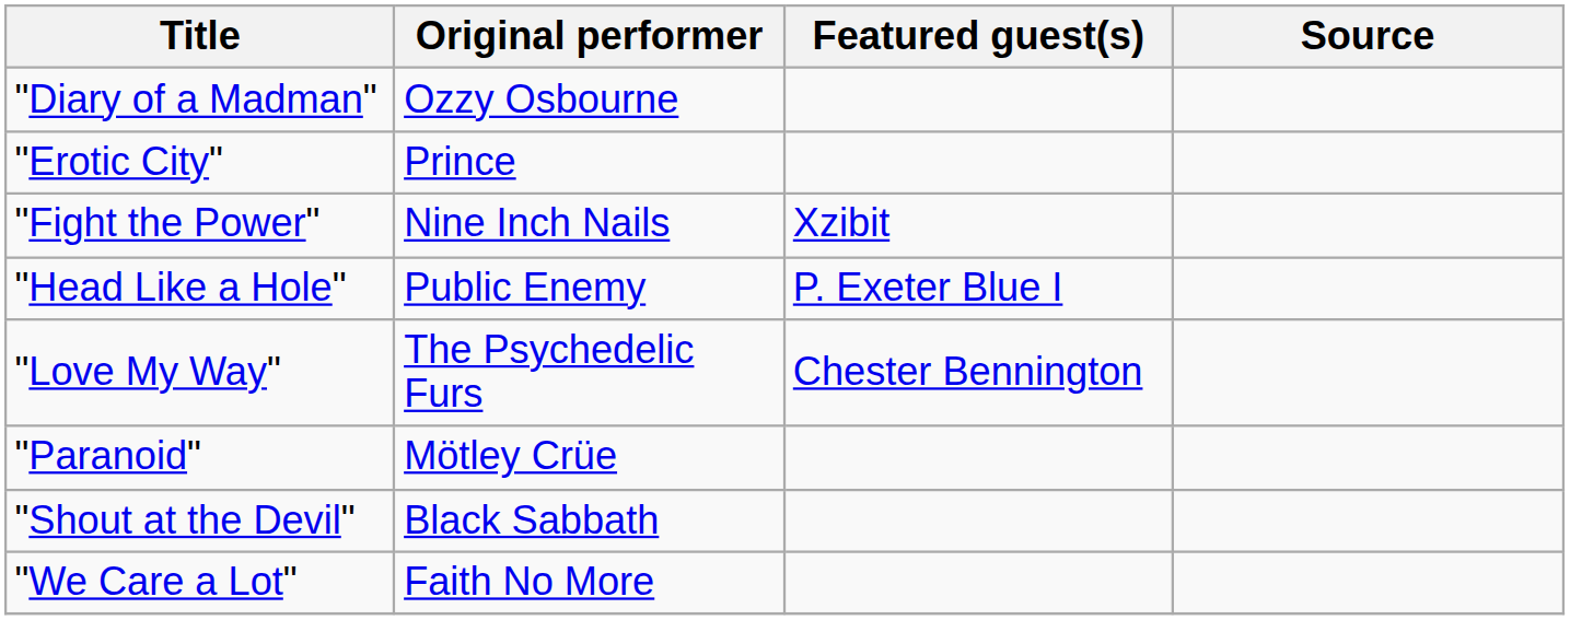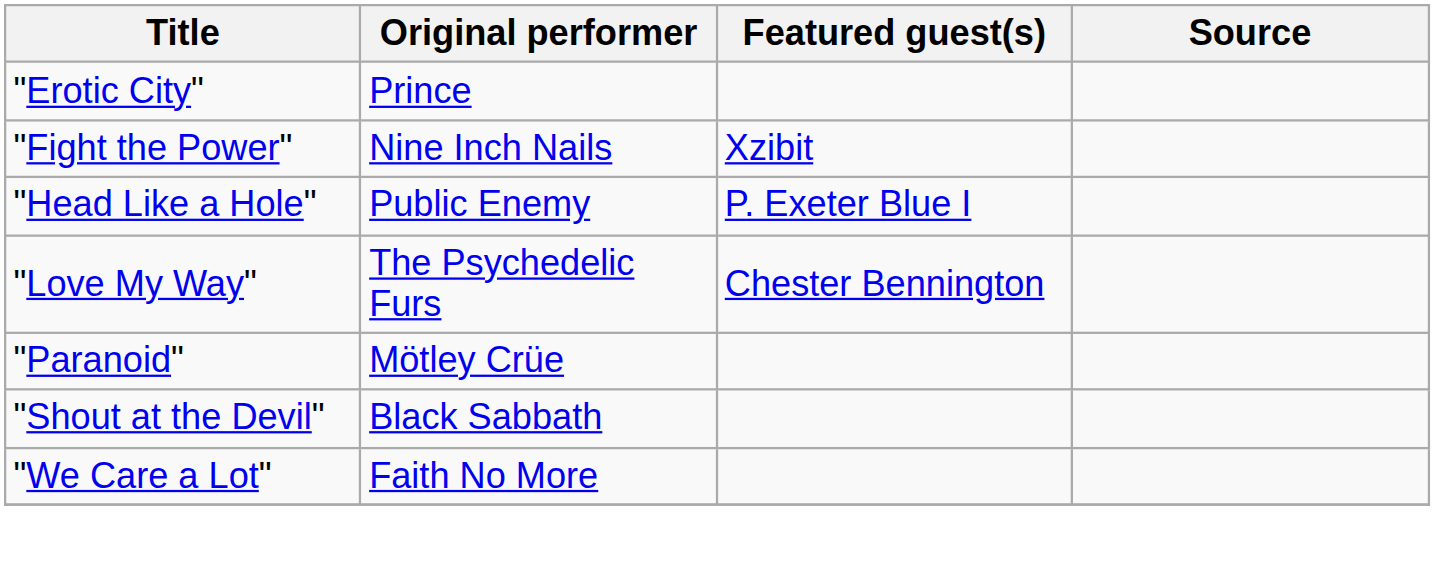 <table class="wikitable">
 <tr>
 <th align="center" width="150">Title</th>
 <th align="center" width="150">Original performer</th>
 <th align="center" width="150">Featured guest(s)</th>
 <th align="center" width="150">Source</th>
-</tr>
-<tr>
-<td>"<a href='#'>Diary of a Madman</a>"</td>
-<td><a href='#'>Ozzy Osbourne</a></td>
-<td></td>
-<td></td>
 </tr>
 <tr>
 <td>"<a href='#'>Erotic City</a>"</td>
 <td><a href='#'>Prince</a></td>
 <td></td>
 <td></td>
 </tr>
 <tr>
 <td>"<a href='#'>Fight the Power</a>"</td>
 <td><a href='#'>Nine Inch Nails</a></td>
 <td><a href='#'>Xzibit</a></td>
 <td></td>
 </tr>
 <tr>
 <td>"<a href='#'>Head Like a Hole</a>"</td>
 <td><a href='#'>Public Enemy</a></td>
 <td><a href='#'>P. Exeter Blue I</a></td>
 <td></td>
 </tr>
 <tr>
 <td>"<a href='#'>Love My Way</a>"</td>
 <td><a href='#'>The Psychedelic Furs</a></td>
 <td><a href='#'>Chester Bennington</a></td>
 <td></td>
 </tr>
 <tr>
 <td>"<a href='#'>Paranoid</a>"</td>
 <td><a href='#'>Mötley Crüe</a></td>
 <td></td>
 <td></td>
 </tr>
 <tr>
 <td>"<a href='#'>Shout at the Devil</a>"</td>
 <td><a href='#'>Black Sabbath</a></td>
 <td></td>
 <td></td>
 </tr>
 <tr>
 <td>"<a href='#'>We Care a Lot</a>"</td>
 <td><a href='#'>Faith No More</a></td>
 <td></td>
 <td></td>
 </tr>
 <tr>
 </tr>
 </table>
